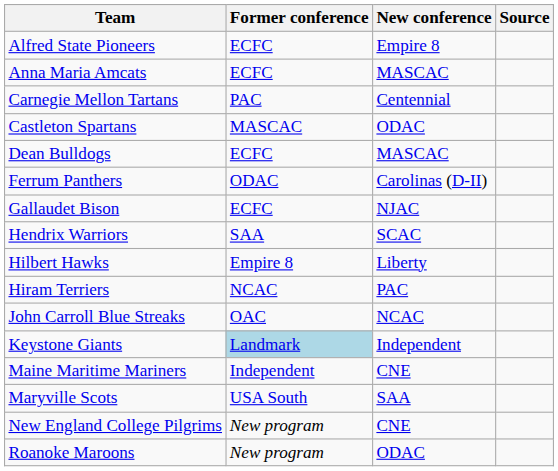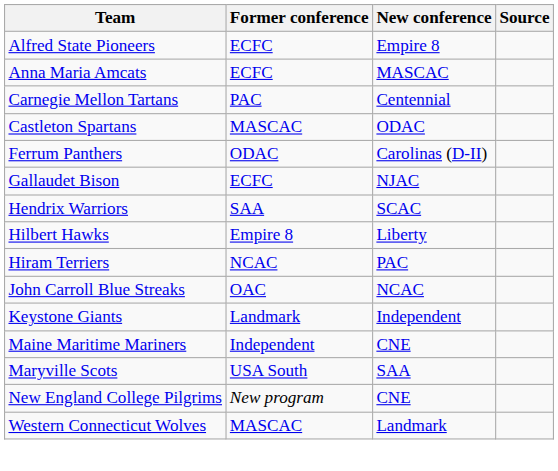 <table class="wikitable sortable">
 <tr>
 <th>Team</th>
 <th>Former conference</th>
 <th>New conference</th>
 <th>Source</th>
 </tr>
 <tr>
 <td><a href='#'>Alfred State Pioneers</a></td>
 <td><a href='#'>ECFC</a></td>
 <td><a href='#'>Empire 8</a></td>
 <td></td>
 </tr>
 <tr>
 <td><a href='#'>Anna Maria Amcats</a></td>
 <td><a href='#'>ECFC</a></td>
 <td><a href='#'>MASCAC</a></td>
 <td></td>
 </tr>
 <tr>
 <td><a href='#'>Carnegie Mellon Tartans</a></td>
 <td><a href='#'>PAC</a></td>
 <td><a href='#'>Centennial</a></td>
 <td></td>
 </tr>
 <tr>
 <td><a href='#'>Castleton Spartans</a></td>
 <td><a href='#'>MASCAC</a></td>
 <td><a href='#'>ODAC</a></td>
-<td></td>
-</tr>
-<tr>
-<td><a href='#'>Dean Bulldogs</a></td>
-<td><a href='#'>ECFC</a></td>
-<td><a href='#'>MASCAC</a></td>
 <td></td>
 </tr>
 <tr>
 <td><a href='#'>Ferrum Panthers</a></td>
 <td><a href='#'>ODAC</a></td>
 <td><a href='#'>Carolinas</a> (<a href='#'>D-II</a>)</td>
 <td></td>
 </tr>
 <tr>
 <td><a href='#'>Gallaudet Bison</a></td>
 <td><a href='#'>ECFC</a></td>
 <td><a href='#'>NJAC</a></td>
 <td></td>
 </tr>
 <tr>
 <td><a href='#'>Hendrix Warriors</a></td>
 <td><a href='#'>SAA</a></td>
 <td><a href='#'>SCAC</a></td>
 <td></td>
 </tr>
 <tr>
 <td><a href='#'>Hilbert Hawks</a></td>
 <td><a href='#'>Empire 8</a></td>
 <td><a href='#'>Liberty</a></td>
 <td></td>
 </tr>
 <tr>
 <td><a href='#'>Hiram Terriers</a></td>
 <td><a href='#'>NCAC</a></td>
 <td><a href='#'>PAC</a></td>
 <td></td>
 </tr>
 <tr>
 <td><a href='#'>John Carroll Blue Streaks</a></td>
 <td><a href='#'>OAC</a></td>
 <td><a href='#'>NCAC</a></td>
 <td></td>
 </tr>
 <tr>
 <td><a href='#'>Keystone Giants</a></td>
-<td style="background: lightblue;"><a href='#'>Landmark</a></td>
+<td><a href='#'>Landmark</a></td>
 <td><a href='#'>Independent</a></td>
 <td></td>
 </tr>
 <tr>
 <td><a href='#'>Maine Maritime Mariners</a></td>
 <td><a href='#'>Independent</a></td>
 <td><a href='#'>CNE</a></td>
 <td></td>
 </tr>
 <tr>
 <td><a href='#'>Maryville Scots</a></td>
 <td><a href='#'>USA South</a></td>
 <td><a href='#'>SAA</a></td>
 <td></td>
 </tr>
 <tr>
 <td><a href='#'>New England College Pilgrims</a></td>
 <td><em>New program</em></td>
 <td><a href='#'>CNE</a></td>
 <td></td>
 </tr>
 <tr>
-<td><a href='#'>Roanoke Maroons</a></td>
-<td><em>New program</em></td>
-<td><a href='#'>ODAC</a></td>
+<td><a href='#'>Western Connecticut Wolves</a></td>
+<td><a href='#'>MASCAC</a></td>
+<td><a href='#'>Landmark</a></td>
 <td></td>
 </tr>
 </table>
